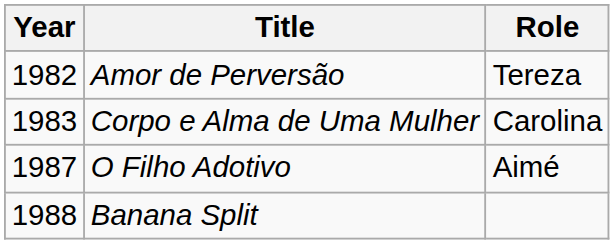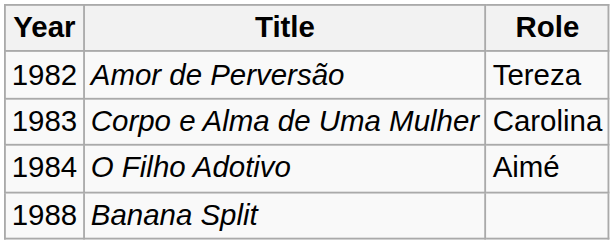 <table class="wikitable">
 <tr>
 <th>Year</th>
 <th>Title</th>
 <th>Role</th>
 </tr>
 <tr>
 <td>1982</td>
 <td><em>Amor de Perversão</em></td>
 <td>Tereza</td>
 </tr>
 <tr>
 <td>1983</td>
 <td><em>Corpo e Alma de Uma Mulher</em></td>
 <td>Carolina</td>
 </tr>
 <tr>
-<td>1987</td>
+<td>1984</td>
 <td><em>O Filho Adotivo</em></td>
 <td>Aimé</td>
 </tr>
 <tr>
 <td>1988</td>
 <td><em>Banana Split</em></td>
 <td></td>
 </tr>
 </table>
